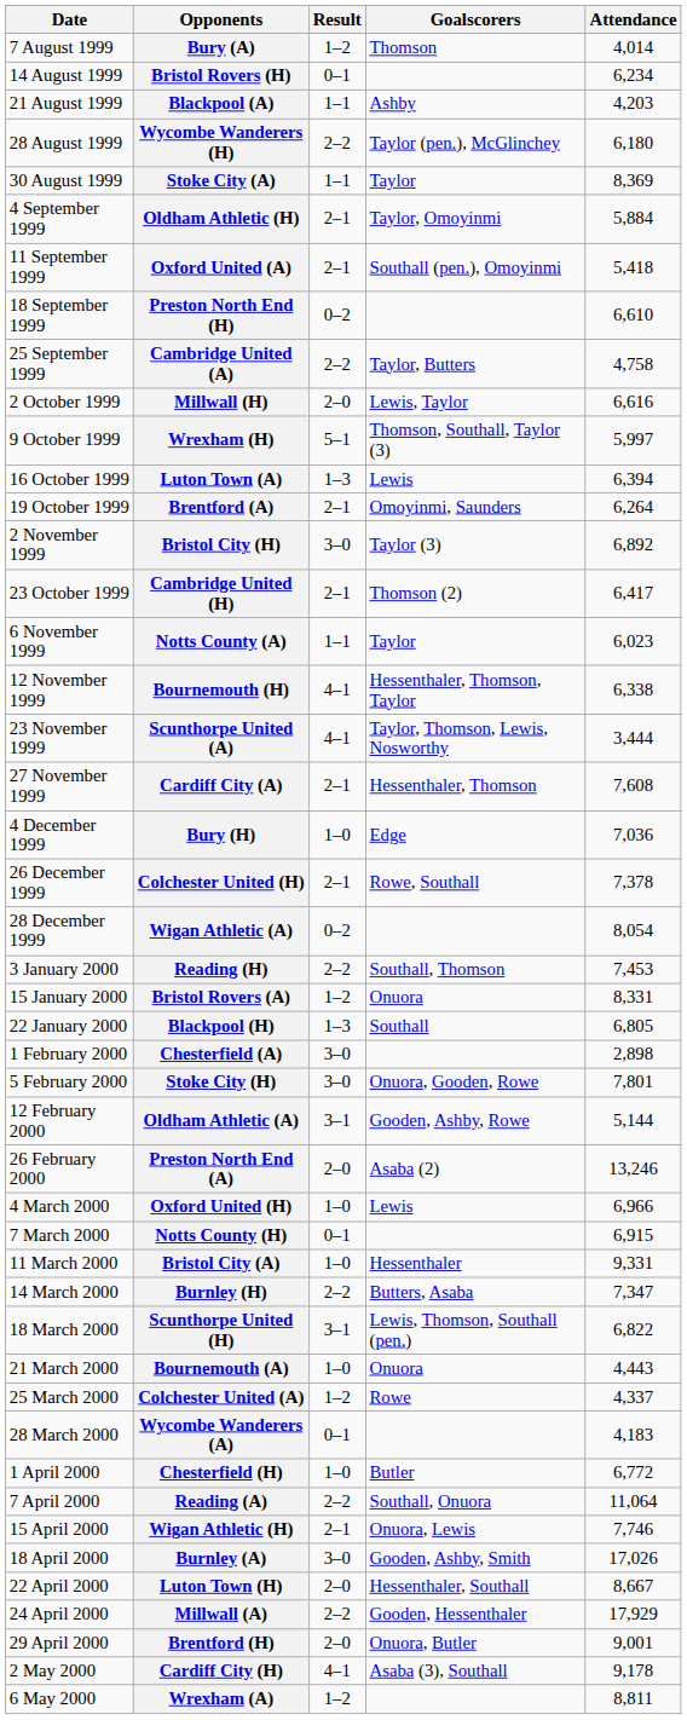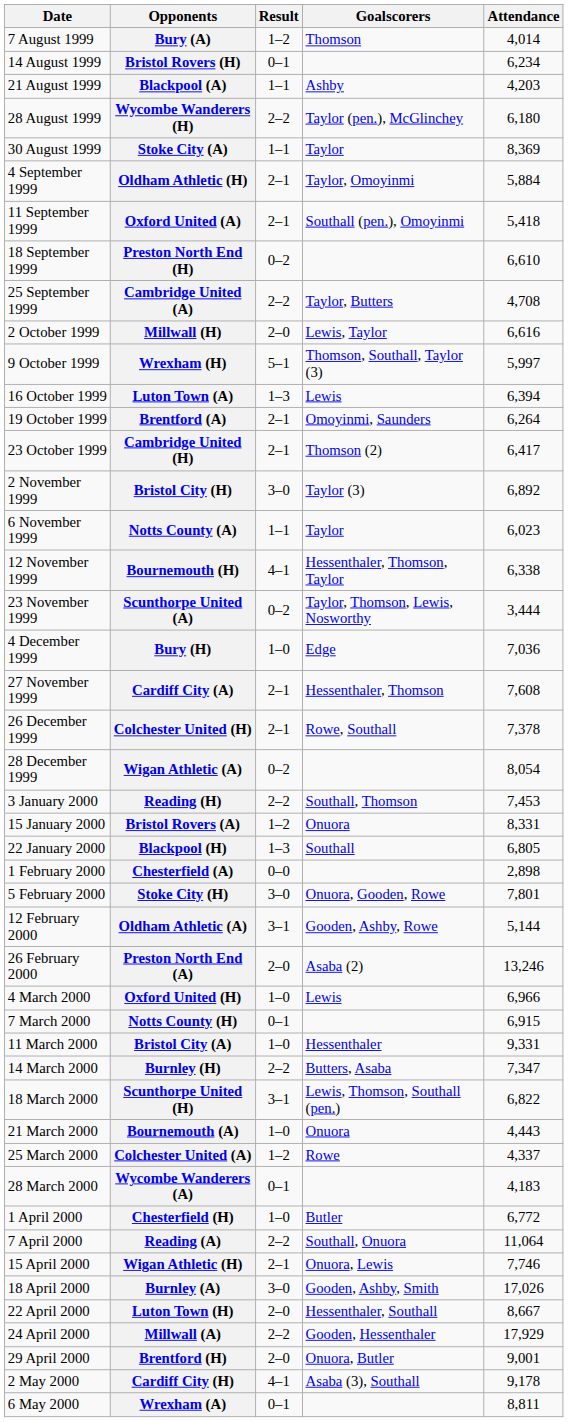 <table class="wikitable plainrowheaders sortable">
 <tr>
 <th scope=col>Date</th>
 <th scope=col>Opponents</th>
 <th scope=col>Result</th>
 <th scope=col class=unsortable>Goalscorers</th>
 <th scope=col>Attendance</th>
 </tr>
 <tr>
 <td>7 August 1999</td>
 <th scope=row><a href='#'>Bury</a> (A)</th>
 <td align=center>1–2</td>
 <td><a href='#'>Thomson</a></td>
 <td align=center>4,014</td>
 </tr>
 <tr>
 <td>14 August 1999</td>
 <th scope=row><a href='#'>Bristol Rovers</a> (H)</th>
 <td align=center>0–1</td>
 <td></td>
 <td align=center>6,234</td>
 </tr>
 <tr>
 <td>21 August 1999</td>
 <th scope=row><a href='#'>Blackpool</a> (A)</th>
 <td align=center>1–1</td>
 <td><a href='#'>Ashby</a></td>
 <td align=center>4,203</td>
 </tr>
 <tr>
 <td>28 August 1999</td>
 <th scope=row><a href='#'>Wycombe Wanderers</a> (H)</th>
 <td align=center>2–2</td>
 <td><a href='#'>Taylor</a> (<a href='#'>pen.</a>), <a href='#'>McGlinchey</a></td>
 <td align=center>6,180</td>
 </tr>
 <tr>
 <td>30 August 1999</td>
 <th scope=row><a href='#'>Stoke City</a> (A)</th>
 <td align=center>1–1</td>
 <td><a href='#'>Taylor</a></td>
 <td align=center>8,369</td>
 </tr>
 <tr>
 <td>4 September 1999</td>
 <th scope=row><a href='#'>Oldham Athletic</a> (H)</th>
 <td align=center>2–1</td>
 <td><a href='#'>Taylor</a>, <a href='#'>Omoyinmi</a></td>
 <td align=center>5,884</td>
 </tr>
 <tr>
 <td>11 September 1999</td>
 <th scope=row><a href='#'>Oxford United</a> (A)</th>
 <td align=center>2–1</td>
 <td><a href='#'>Southall</a> (<a href='#'>pen.</a>), <a href='#'>Omoyinmi</a></td>
 <td align=center>5,418</td>
 </tr>
 <tr>
 <td>18 September 1999</td>
 <th scope=row><a href='#'>Preston North End</a> (H)</th>
 <td align=center>0–2</td>
 <td></td>
 <td align=center>6,610</td>
 </tr>
 <tr>
 <td>25 September 1999</td>
 <th scope=row><a href='#'>Cambridge United</a> (A)</th>
 <td align=center>2–2</td>
 <td><a href='#'>Taylor</a>, <a href='#'>Butters</a></td>
-<td align=center>4,758</td>
+<td align=center>4,708</td>
 </tr>
 <tr>
 <td>2 October 1999</td>
 <th scope=row><a href='#'>Millwall</a> (H)</th>
 <td align=center>2–0</td>
 <td><a href='#'>Lewis</a>, <a href='#'>Taylor</a></td>
 <td align=center>6,616</td>
 </tr>
 <tr>
 <td>9 October 1999</td>
 <th scope=row><a href='#'>Wrexham</a> (H)</th>
 <td align=center>5–1</td>
 <td><a href='#'>Thomson</a>, <a href='#'>Southall</a>, <a href='#'>Taylor</a> (3)</td>
 <td align=center>5,997</td>
 </tr>
 <tr>
 <td>16 October 1999</td>
 <th scope=row><a href='#'>Luton Town</a> (A)</th>
 <td align=center>1–3</td>
 <td><a href='#'>Lewis</a></td>
 <td align=center>6,394</td>
 </tr>
 <tr>
 <td>19 October 1999</td>
 <th scope=row><a href='#'>Brentford</a> (A)</th>
 <td align=center>2–1</td>
 <td><a href='#'>Omoyinmi</a>, <a href='#'>Saunders</a></td>
 <td align=center>6,264</td>
 </tr>
 <tr>
+<td>23 October 1999</td>
+<th scope=row><a href='#'>Cambridge United</a> (H)</th>
+<td align=center>2–1</td>
+<td><a href='#'>Thomson</a> (2)</td>
+<td align=center>6,417</td>
+</tr>
+<tr>
 <td>2 November 1999</td>
 <th scope=row><a href='#'>Bristol City</a> (H)</th>
 <td align=center>3–0</td>
 <td><a href='#'>Taylor</a> (3)</td>
 <td align=center>6,892</td>
-</tr>
-<tr>
-<td>23 October 1999</td>
-<th scope=row><a href='#'>Cambridge United</a> (H)</th>
-<td align=center>2–1</td>
-<td><a href='#'>Thomson</a> (2)</td>
-<td align=center>6,417</td>
 </tr>
 <tr>
 <td>6 November 1999</td>
 <th scope=row><a href='#'>Notts County</a> (A)</th>
 <td align=center>1–1</td>
 <td><a href='#'>Taylor</a></td>
 <td align=center>6,023</td>
 </tr>
 <tr>
 <td>12 November 1999</td>
 <th scope=row><a href='#'>Bournemouth</a> (H)</th>
 <td align=center>4–1</td>
 <td><a href='#'>Hessenthaler</a>, <a href='#'>Thomson</a>, <a href='#'>Taylor</a></td>
 <td align=center>6,338</td>
 </tr>
 <tr>
 <td>23 November 1999</td>
 <th scope=row><a href='#'>Scunthorpe United</a> (A)</th>
-<td align=center>4–1</td>
+<td align=center>0–2</td>
 <td><a href='#'>Taylor</a>, <a href='#'>Thomson</a>, <a href='#'>Lewis</a>, <a href='#'>Nosworthy</a></td>
 <td align=center>3,444</td>
+</tr>
+<tr>
+<td>4 December 1999</td>
+<th scope=row><a href='#'>Bury</a> (H)</th>
+<td align=center>1–0</td>
+<td><a href='#'>Edge</a></td>
+<td align=center>7,036</td>
 </tr>
 <tr>
 <td>27 November 1999</td>
 <th scope=row><a href='#'>Cardiff City</a> (A)</th>
 <td align=center>2–1</td>
 <td><a href='#'>Hessenthaler</a>, <a href='#'>Thomson</a></td>
 <td align=center>7,608</td>
-</tr>
-<tr>
-<td>4 December 1999</td>
-<th scope=row><a href='#'>Bury</a> (H)</th>
-<td align=center>1–0</td>
-<td><a href='#'>Edge</a></td>
-<td align=center>7,036</td>
 </tr>
 <tr>
 <td>26 December 1999</td>
 <th scope=row><a href='#'>Colchester United</a> (H)</th>
 <td align=center>2–1</td>
 <td><a href='#'>Rowe</a>, <a href='#'>Southall</a></td>
 <td align=center>7,378</td>
 </tr>
 <tr>
 <td>28 December 1999</td>
 <th scope=row><a href='#'>Wigan Athletic</a> (A)</th>
 <td align=center>0–2</td>
 <td></td>
 <td align=center>8,054</td>
 </tr>
 <tr>
 <td>3 January 2000</td>
 <th scope=row><a href='#'>Reading</a> (H)</th>
 <td align=center>2–2</td>
 <td><a href='#'>Southall</a>, <a href='#'>Thomson</a></td>
 <td align=center>7,453</td>
 </tr>
 <tr>
 <td>15 January 2000</td>
 <th scope=row><a href='#'>Bristol Rovers</a> (A)</th>
 <td align=center>1–2</td>
 <td><a href='#'>Onuora</a></td>
 <td align=center>8,331</td>
 </tr>
 <tr>
 <td>22 January 2000</td>
 <th scope=row><a href='#'>Blackpool</a> (H)</th>
 <td align=center>1–3</td>
 <td><a href='#'>Southall</a></td>
 <td align=center>6,805</td>
 </tr>
 <tr>
 <td>1 February 2000</td>
 <th scope=row><a href='#'>Chesterfield</a> (A)</th>
-<td align=center>3–0</td>
+<td align=center>0–0</td>
 <td></td>
 <td align=center>2,898</td>
 </tr>
 <tr>
 <td>5 February 2000</td>
 <th scope=row><a href='#'>Stoke City</a> (H)</th>
 <td align=center>3–0</td>
 <td><a href='#'>Onuora</a>, <a href='#'>Gooden</a>, <a href='#'>Rowe</a></td>
 <td align=center>7,801</td>
 </tr>
 <tr>
 <td>12 February 2000</td>
 <th scope=row><a href='#'>Oldham Athletic</a> (A)</th>
 <td align=center>3–1</td>
 <td><a href='#'>Gooden</a>, <a href='#'>Ashby</a>, <a href='#'>Rowe</a></td>
 <td align=center>5,144</td>
 </tr>
 <tr>
 <td>26 February 2000</td>
 <th scope=row><a href='#'>Preston North End</a> (A)</th>
 <td align=center>2–0</td>
 <td><a href='#'>Asaba</a> (2)</td>
 <td align=center>13,246</td>
 </tr>
 <tr>
 <td>4 March 2000</td>
 <th scope=row><a href='#'>Oxford United</a> (H)</th>
 <td align=center>1–0</td>
 <td><a href='#'>Lewis</a></td>
 <td align=center>6,966</td>
 </tr>
 <tr>
 <td>7 March 2000</td>
 <th scope=row><a href='#'>Notts County</a> (H)</th>
 <td align=center>0–1</td>
 <td></td>
 <td align=center>6,915</td>
 </tr>
 <tr>
 <td>11 March 2000</td>
 <th scope=row><a href='#'>Bristol City</a> (A)</th>
 <td align=center>1–0</td>
 <td><a href='#'>Hessenthaler</a></td>
 <td align=center>9,331</td>
 </tr>
 <tr>
 <td>14 March 2000</td>
 <th scope=row><a href='#'>Burnley</a> (H)</th>
 <td align=center>2–2</td>
 <td><a href='#'>Butters</a>, <a href='#'>Asaba</a></td>
 <td align=center>7,347</td>
 </tr>
 <tr>
 <td>18 March 2000</td>
 <th scope=row><a href='#'>Scunthorpe United</a> (H)</th>
 <td align=center>3–1</td>
 <td><a href='#'>Lewis</a>, <a href='#'>Thomson</a>, <a href='#'>Southall</a> (<a href='#'>pen.</a>)</td>
 <td align=center>6,822</td>
 </tr>
 <tr>
 <td>21 March 2000</td>
 <th scope=row><a href='#'>Bournemouth</a> (A)</th>
 <td align=center>1–0</td>
 <td><a href='#'>Onuora</a></td>
 <td align=center>4,443</td>
 </tr>
 <tr>
 <td>25 March 2000</td>
 <th scope=row><a href='#'>Colchester United</a> (A)</th>
 <td align=center>1–2</td>
 <td><a href='#'>Rowe</a></td>
 <td align=center>4,337</td>
 </tr>
 <tr>
 <td>28 March 2000</td>
 <th scope=row><a href='#'>Wycombe Wanderers</a> (A)</th>
 <td align=center>0–1</td>
 <td></td>
 <td align=center>4,183</td>
 </tr>
 <tr>
 <td>1 April 2000</td>
 <th scope=row><a href='#'>Chesterfield</a> (H)</th>
 <td align=center>1–0</td>
 <td><a href='#'>Butler</a></td>
 <td align=center>6,772</td>
 </tr>
 <tr>
 <td>7 April 2000</td>
 <th scope=row><a href='#'>Reading</a> (A)</th>
 <td align=center>2–2</td>
 <td><a href='#'>Southall</a>, <a href='#'>Onuora</a></td>
 <td align=center>11,064</td>
 </tr>
 <tr>
 <td>15 April 2000</td>
 <th scope=row><a href='#'>Wigan Athletic</a> (H)</th>
 <td align=center>2–1</td>
 <td><a href='#'>Onuora</a>, <a href='#'>Lewis</a></td>
 <td align=center>7,746</td>
 </tr>
 <tr>
 <td>18 April 2000</td>
 <th scope=row><a href='#'>Burnley</a> (A)</th>
 <td align=center>3–0</td>
 <td><a href='#'>Gooden</a>, <a href='#'>Ashby</a>, <a href='#'>Smith</a></td>
 <td align=center>17,026</td>
 </tr>
 <tr>
 <td>22 April 2000</td>
 <th scope=row><a href='#'>Luton Town</a> (H)</th>
 <td align=center>2–0</td>
 <td><a href='#'>Hessenthaler</a>, <a href='#'>Southall</a></td>
 <td align=center>8,667</td>
 </tr>
 <tr>
 <td>24 April 2000</td>
 <th scope=row><a href='#'>Millwall</a> (A)</th>
 <td align=center>2–2</td>
 <td><a href='#'>Gooden</a>, <a href='#'>Hessenthaler</a></td>
 <td align=center>17,929</td>
 </tr>
 <tr>
 <td>29 April 2000</td>
 <th scope=row><a href='#'>Brentford</a> (H)</th>
 <td align=center>2–0</td>
 <td><a href='#'>Onuora</a>, <a href='#'>Butler</a></td>
 <td align=center>9,001</td>
 </tr>
 <tr>
 <td>2 May 2000</td>
 <th scope=row><a href='#'>Cardiff City</a> (H)</th>
 <td align=center>4–1</td>
 <td><a href='#'>Asaba</a> (3), <a href='#'>Southall</a></td>
 <td align=center>9,178</td>
 </tr>
 <tr>
 <td>6 May 2000</td>
 <th scope=row><a href='#'>Wrexham</a> (A)</th>
-<td align=center>1–2</td>
+<td align=center>0–1</td>
 <td></td>
 <td align=center>8,811</td>
 </tr>
 </table>
